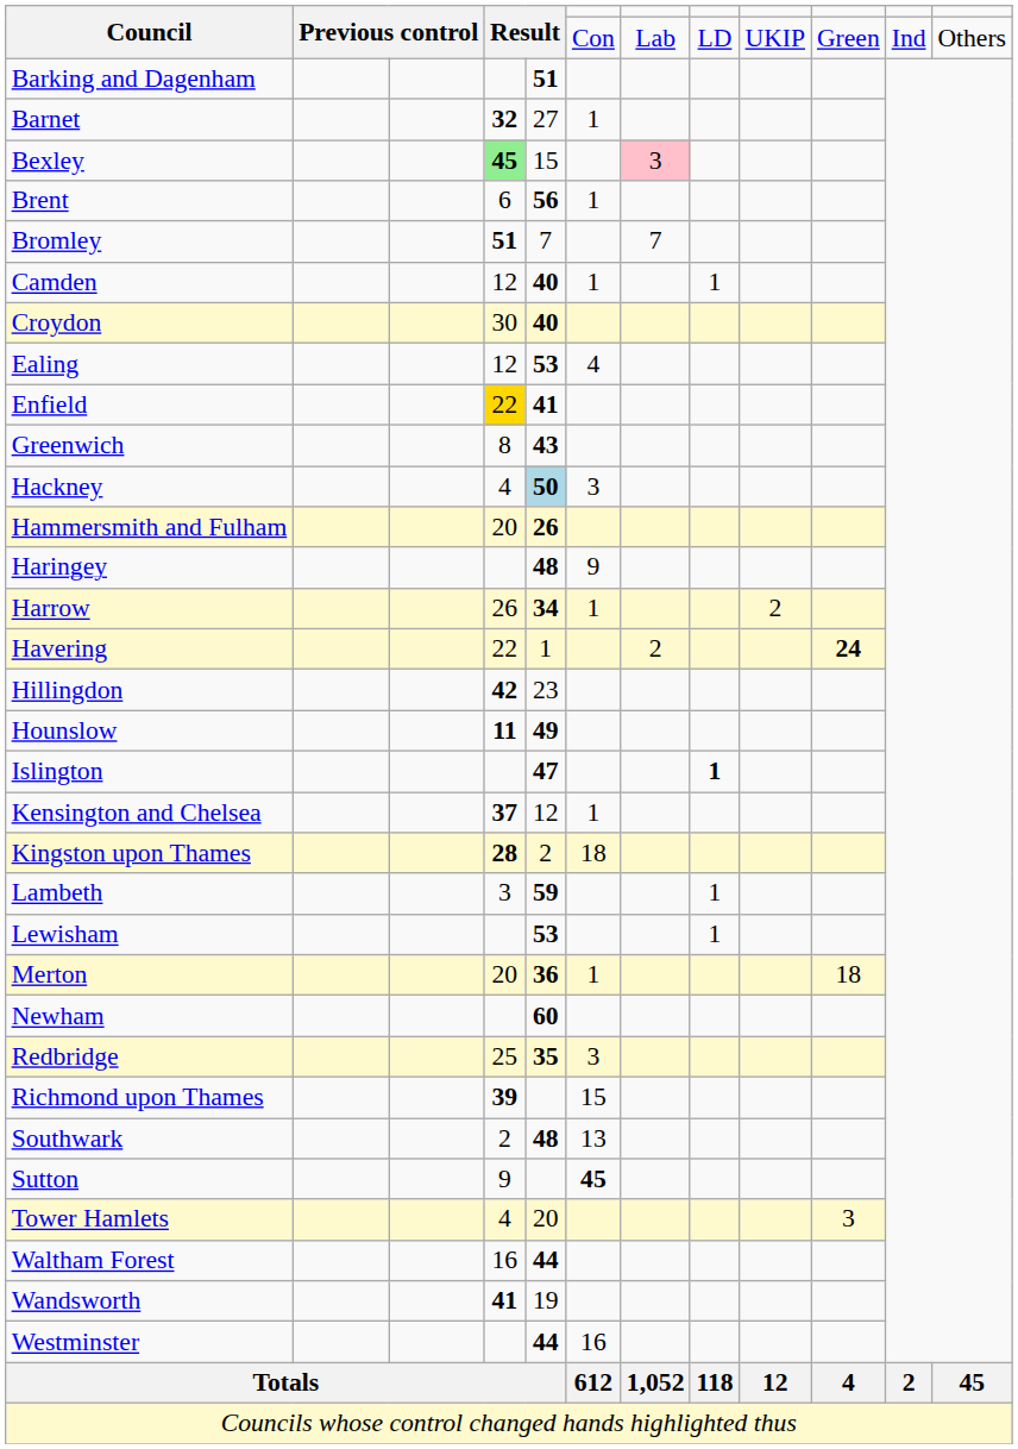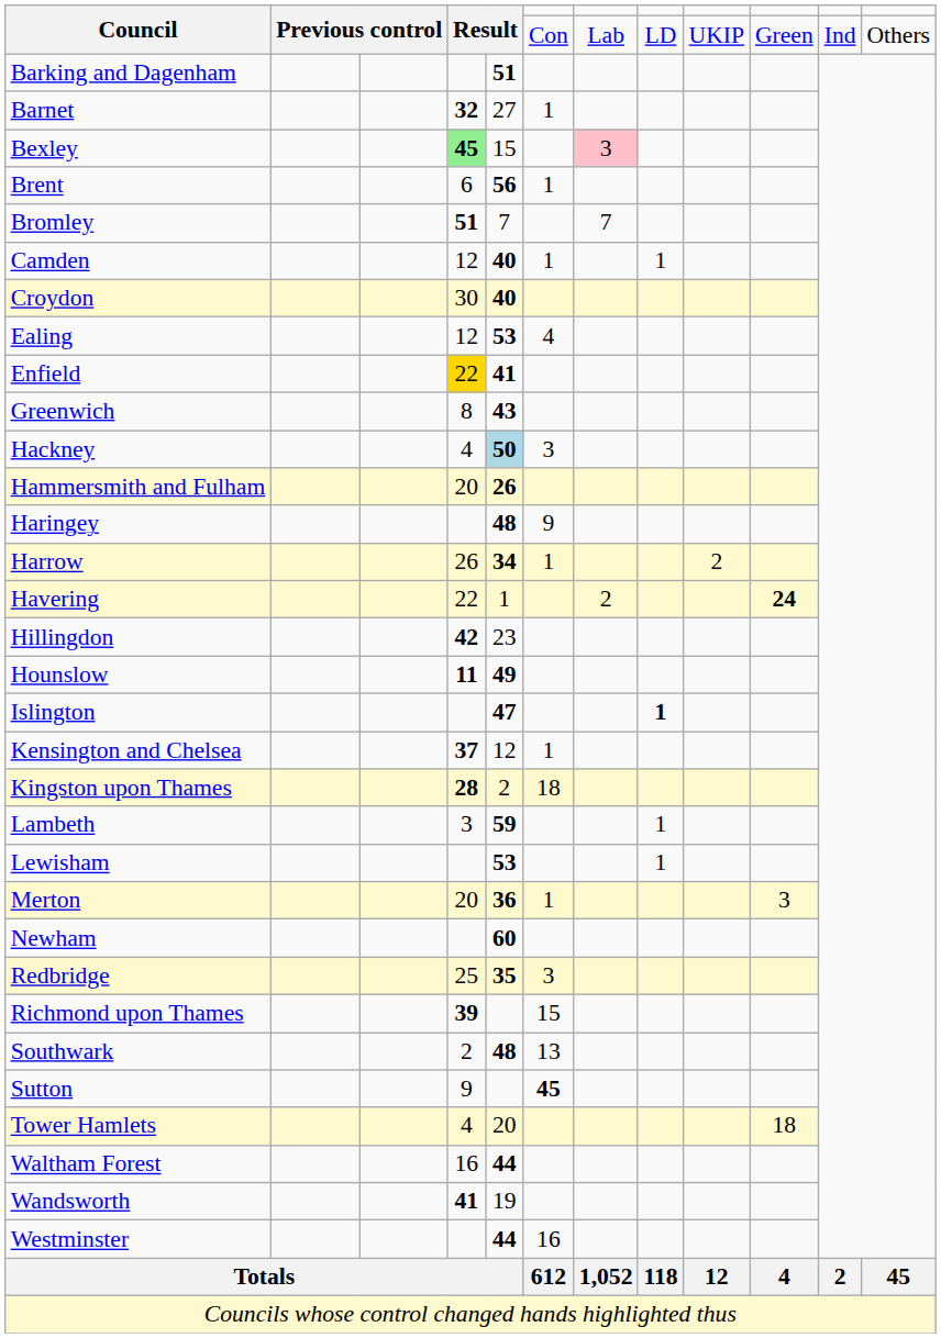 <table class="wikitable sortable" style="text-align:center">
 <tr style="text-align:center">
 <th rowspan="2">Council</th>
 <th colspan="2" rowspan="2">Previous control</th>
 <th colspan="2" rowspan="2">Result</th>
 <td></td>
 <td></td>
 <td></td>
 <td></td>
 <td></td>
 <td></td>
 <td></td>
 </tr>
 <tr>
 <td><a href='#'>Con</a></td>
 <td><a href='#'>Lab</a></td>
 <td><a href='#'>LD</a></td>
 <td><a href='#'>UKIP</a></td>
 <td><a href='#'>Green</a></td>
 <td><a href='#'>Ind</a></td>
 <td>Others</td>
 </tr>
 <tr>
 <td style="text-align:left"><a href='#'>Barking and Dagenham</a></td>
 <td></td>
 <td></td>
 <td></td>
 <td><strong>51</strong></td>
 <td></td>
 <td></td>
 <td></td>
 <td></td>
 <td></td>
 </tr>
 <tr>
 <td style="text-align:left"><a href='#'>Barnet</a></td>
 <td></td>
 <td></td>
 <td><strong>32</strong></td>
 <td>27</td>
 <td>1</td>
 <td></td>
 <td></td>
 <td></td>
 <td></td>
 </tr>
 <tr>
 <td style="text-align:left"><a href='#'>Bexley</a></td>
 <td></td>
 <td></td>
 <td style="background: lightgreen;"><strong>45</strong></td>
 <td>15</td>
 <td></td>
 <td style="background: pink;">3</td>
 <td></td>
 <td></td>
 <td></td>
 </tr>
 <tr>
 <td style="text-align:left"><a href='#'>Brent</a></td>
 <td></td>
 <td></td>
 <td>6</td>
 <td><strong>56</strong></td>
 <td>1</td>
 <td></td>
 <td></td>
 <td></td>
 <td></td>
 </tr>
 <tr>
 <td style="text-align:left"><a href='#'>Bromley</a></td>
 <td></td>
 <td></td>
 <td><strong>51</strong></td>
 <td>7</td>
 <td></td>
 <td>7</td>
 <td></td>
 <td></td>
 <td></td>
 </tr>
 <tr>
 <td style="text-align:left"><a href='#'>Camden</a></td>
 <td></td>
 <td></td>
 <td>12</td>
 <td><strong>40</strong></td>
 <td>1</td>
 <td></td>
 <td>1</td>
 <td></td>
 <td></td>
 </tr>
 <tr style="background:lemonchiffon">
 <td style="text-align:left;"><a href='#'>Croydon</a></td>
 <td></td>
 <td></td>
 <td>30</td>
 <td><strong>40</strong></td>
 <td></td>
 <td></td>
 <td></td>
 <td></td>
 <td></td>
 </tr>
 <tr>
 <td style="text-align:left"><a href='#'>Ealing</a></td>
 <td></td>
 <td></td>
 <td>12</td>
 <td><strong>53</strong></td>
 <td>4</td>
 <td></td>
 <td></td>
 <td></td>
 <td></td>
 </tr>
 <tr>
 <td style="text-align:left"><a href='#'>Enfield</a></td>
 <td></td>
 <td></td>
 <td style="background: gold;">22</td>
 <td><strong>41</strong></td>
 <td></td>
 <td></td>
 <td></td>
 <td></td>
 <td></td>
 </tr>
 <tr>
 <td style="text-align:left"><a href='#'>Greenwich</a></td>
 <td></td>
 <td></td>
 <td>8</td>
 <td><strong>43</strong></td>
 <td></td>
 <td></td>
 <td></td>
 <td></td>
 <td></td>
 </tr>
 <tr>
 <td style="text-align:left"><a href='#'>Hackney</a></td>
 <td></td>
 <td></td>
 <td>4</td>
 <td style="background: lightblue;"><strong>50</strong></td>
 <td>3</td>
 <td></td>
 <td></td>
 <td></td>
 <td></td>
 </tr>
 <tr style="background:lemonchiffon">
 <td style="text-align:left;"><a href='#'>Hammersmith and Fulham</a></td>
 <td></td>
 <td></td>
 <td>20</td>
 <td><strong>26</strong></td>
 <td></td>
 <td></td>
 <td></td>
 <td></td>
 <td></td>
 </tr>
 <tr>
 <td style="text-align:left"><a href='#'>Haringey</a></td>
 <td></td>
 <td></td>
 <td></td>
 <td><strong>48</strong></td>
 <td>9</td>
 <td></td>
 <td></td>
 <td></td>
 <td></td>
 </tr>
 <tr style="background:lemonchiffon">
 <td style="text-align:left"><a href='#'>Harrow</a></td>
 <td></td>
 <td></td>
 <td>26</td>
 <td><strong>34</strong></td>
 <td>1</td>
 <td></td>
 <td></td>
 <td>2</td>
 <td></td>
 </tr>
 <tr style="background:lemonchiffon" valign="top">
 <td style="text-align:left"><a href='#'>Havering</a></td>
 <td></td>
 <td></td>
 <td>22</td>
 <td>1</td>
 <td></td>
 <td>2</td>
 <td></td>
 <td></td>
 <td><strong>24</strong></td>
 </tr>
 <tr>
 <td style="text-align:left"><a href='#'>Hillingdon</a></td>
 <td></td>
 <td></td>
 <td><strong>42</strong></td>
 <td>23</td>
 <td></td>
 <td></td>
 <td></td>
 <td></td>
 <td></td>
 </tr>
 <tr>
 <td style="text-align:left"><a href='#'>Hounslow</a></td>
 <td></td>
 <td></td>
 <td><strong>11</strong></td>
 <td><strong>49</strong></td>
 <td></td>
 <td></td>
 <td></td>
 <td></td>
 <td></td>
 </tr>
 <tr>
 <td style="text-align:left"><a href='#'>Islington</a></td>
 <td></td>
 <td></td>
 <td></td>
 <td><strong>47</strong></td>
 <td></td>
 <td></td>
 <td><strong>1</strong></td>
 <td></td>
 <td></td>
 </tr>
 <tr>
 <td style="text-align:left"><a href='#'>Kensington and Chelsea</a></td>
 <td></td>
 <td></td>
 <td><strong>37</strong></td>
 <td>12</td>
 <td>1</td>
 <td></td>
 <td></td>
 <td></td>
 <td></td>
 </tr>
 <tr style="background:lemonchiffon">
 <td style="text-align:left;"><a href='#'>Kingston upon Thames</a></td>
 <td></td>
 <td></td>
 <td><strong>28</strong></td>
 <td>2</td>
 <td>18</td>
 <td></td>
 <td></td>
 <td></td>
 <td></td>
 </tr>
 <tr>
 <td style="text-align:left"><a href='#'>Lambeth</a></td>
 <td></td>
 <td></td>
 <td>3</td>
 <td><strong>59</strong></td>
 <td></td>
 <td></td>
 <td>1</td>
 <td></td>
 <td></td>
 </tr>
 <tr>
 <td style="text-align:left"><a href='#'>Lewisham</a></td>
 <td></td>
 <td></td>
 <td></td>
 <td><strong>53</strong></td>
 <td></td>
 <td></td>
 <td>1</td>
 <td></td>
 <td></td>
 </tr>
 <tr style="background:lemonchiffon">
 <td style="text-align:left; "><a href='#'>Merton</a></td>
 <td></td>
 <td></td>
 <td>20</td>
 <td><strong>36</strong></td>
 <td>1</td>
 <td></td>
 <td></td>
 <td></td>
-<td>18</td>
+<td>3</td>
 </tr>
 <tr>
 <td style="text-align:left"><a href='#'>Newham</a></td>
 <td></td>
 <td></td>
 <td></td>
 <td><strong>60</strong></td>
 <td></td>
 <td></td>
 <td></td>
 <td></td>
 <td></td>
 </tr>
 <tr style="background:lemonchiffon">
 <td style="text-align:left"><a href='#'>Redbridge</a></td>
 <td></td>
 <td></td>
 <td>25</td>
 <td><strong>35</strong></td>
 <td>3</td>
 <td></td>
 <td></td>
 <td></td>
 <td></td>
 </tr>
 <tr>
 <td style="text-align:left"><a href='#'>Richmond upon Thames</a></td>
 <td></td>
 <td></td>
 <td><strong>39</strong></td>
 <td></td>
 <td>15</td>
 <td></td>
 <td></td>
 <td></td>
 <td></td>
 </tr>
 <tr>
 <td style="text-align:left"><a href='#'>Southwark</a></td>
 <td></td>
 <td></td>
 <td>2</td>
 <td><strong>48</strong></td>
 <td>13</td>
 <td></td>
 <td></td>
 <td></td>
 <td></td>
 </tr>
 <tr>
 <td style="text-align:left"><a href='#'>Sutton</a></td>
 <td></td>
 <td></td>
 <td>9</td>
 <td></td>
 <td><strong>45</strong></td>
 <td></td>
 <td></td>
 <td></td>
 <td></td>
 </tr>
 <tr style="background:lemonchiffon">
 <td style="text-align:left; "><a href='#'>Tower Hamlets</a></td>
 <td></td>
 <td></td>
 <td>4</td>
 <td>20</td>
 <td></td>
 <td></td>
 <td></td>
 <td></td>
-<td>3</td>
+<td>18</td>
 </tr>
 <tr>
 <td style="text-align:left"><a href='#'>Waltham Forest</a></td>
 <td></td>
 <td></td>
 <td>16</td>
 <td><strong>44</strong></td>
 <td></td>
 <td></td>
 <td></td>
 <td></td>
 <td></td>
 </tr>
 <tr>
 <td style="text-align:left"><a href='#'>Wandsworth</a></td>
 <td></td>
 <td></td>
 <td><strong>41</strong></td>
 <td>19</td>
 <td></td>
 <td></td>
 <td></td>
 <td></td>
 <td></td>
 </tr>
 <tr>
 <td style="text-align:left"><a href='#'>Westminster</a></td>
 <td></td>
 <td></td>
 <td></td>
 <td><strong>44</strong></td>
 <td>16</td>
 <td></td>
 <td></td>
 <td></td>
 <td></td>
 </tr>
 <tr>
 <th colspan="5">Totals</th>
 <th>612</th>
 <th>1,052</th>
 <th>118</th>
 <th>12</th>
 <th>4</th>
 <th>2</th>
 <th>45</th>
 </tr>
 <tr>
 <td colspan="12" style="background:lemonchiffon; text-align:center"><em>Councils whose control changed hands highlighted thus</em></td>
 </tr>
 <tr>
 </tr>
 </table>
